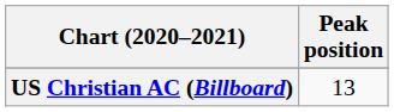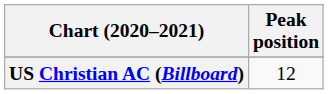 <table class="wikitable sortable plainrowheaders" style="text-align:center">
 <tr>
 <th scope="col">Chart (2020–2021)</th>
 <th scope="col">Peak<br> position</th>
 </tr>
 <tr>
 </tr>
 <tr>
 </tr>
 <tr>
 <th scope="row">US <a href='#'>Christian AC</a> (<em><a href='#'>Billboard</a></em>)</th>
-<td>13</td>
+<td>12</td>
 </tr>
 </table>
